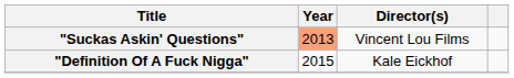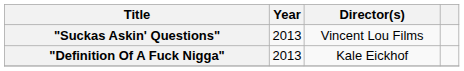 <table class="wikitable plainrowheaders" style="text-align:center;">
 <tr>
 <th scope="col" style="width:20em;">Title</th>
 <th scope="col" style="width:1em;">Year</th>
 <th scope="col" style="width:10em;">Director(s)</th>
 <th scope="col" style="width:1em;"></th>
 </tr>
 <tr>
 <th scope="row">"Suckas Askin' Questions"<br></th>
-<td style="background: lightsalmon;">2013</td>
+<td>2013</td>
 <td>Vincent Lou Films</td>
 <td></td>
 </tr>
 <tr>
 <th scope="row">"Definition Of A Fuck Nigga"<br></th>
-<td>2015</td>
+<td>2013</td>
 <td>Kale Eickhof</td>
 <td></td>
 </tr>
 <tr>
 </tr>
 </table>
